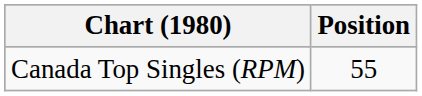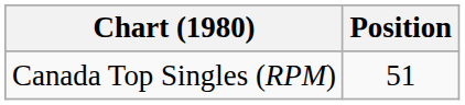 <table class="wikitable">
 <tr>
 <th>Chart (1980)</th>
 <th>Position</th>
 </tr>
 <tr>
 <td>Canada Top Singles (<em>RPM</em>)</td>
-<td style="text-align:center;">55</td>
+<td style="text-align:center;">51</td>
 </tr>
 </table>
